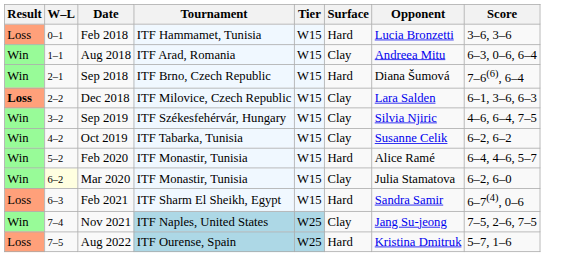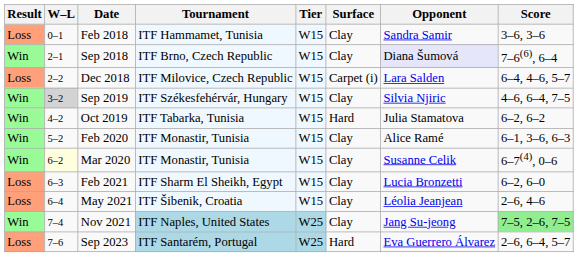 <table class="sortable wikitable">
 <tr>
 <th>Result</th>
 <th class="unsortable">W–L</th>
 <th>Date</th>
 <th>Tournament</th>
 <th>Tier</th>
 <th>Surface</th>
 <th>Opponent</th>
 <th class="unsortable">Score</th>
 </tr>
 <tr>
 <td style="background:#ffa07a;">Loss</td>
 <td><small>0–1</small></td>
 <td>Feb 2018</td>
 <td style="background:#f0f8ff;">ITF Hammamet, Tunisia</td>
 <td style="background:#f0f8ff;">W15</td>
-<td>Hard</td>
-<td> <a href='#'>Lucia Bronzetti</a></td>
+<td>Clay</td>
+<td> <a href='#'>Sandra Samir</a></td>
 <td>3–6, 3–6</td>
-</tr>
-<tr>
-<td bgcolor="98FB98">Win</td>
-<td><small>1–1</small></td>
-<td>Aug 2018</td>
-<td style="background:#f0f8ff;">ITF Arad, Romania</td>
-<td style="background:#f0f8ff;">W15</td>
-<td>Clay</td>
-<td> <a href='#'>Andreea Mitu</a></td>
-<td>6–3, 0–6, 6–4</td>
 </tr>
 <tr>
 <td bgcolor="98FB98">Win</td>
 <td><small>2–1</small></td>
 <td>Sep 2018</td>
 <td style="background:#f0f8ff;">ITF Brno, Czech Republic</td>
 <td style="background:#f0f8ff;">W15</td>
-<td>Hard</td>
-<td> Diana Šumová</td>
+<td>Clay</td>
+<td style="background: lavender;"> Diana Šumová</td>
 <td>7–6<sup>(6)</sup>, 6–4</td>
 </tr>
 <tr>
-<td style="background:#ffa07a;"><strong>Loss</strong></td>
+<td style="background:#ffa07a;">Loss</td>
 <td><small>2–2</small></td>
 <td>Dec 2018</td>
 <td style="background:#f0f8ff;">ITF Milovice, Czech Republic</td>
 <td style="background:#f0f8ff;">W15</td>
-<td>Clay</td>
+<td>Carpet (i)</td>
 <td> <a href='#'>Lara Salden</a></td>
-<td>6–1, 3–6, 6–3</td>
+<td>6–4, 4–6, 5–7</td>
 </tr>
 <tr>
 <td bgcolor="98FB98">Win</td>
-<td><small>3–2</small></td>
+<td style="background: lightgrey;"><small>3–2</small></td>
 <td>Sep 2019</td>
 <td style="background:#f0f8ff;">ITF Székesfehérvár, Hungary</td>
 <td style="background:#f0f8ff;">W15</td>
 <td>Clay</td>
 <td> <a href='#'>Silvia Njiric</a></td>
 <td>4–6, 6–4, 7–5</td>
 </tr>
 <tr>
 <td bgcolor="98FB98">Win</td>
 <td><small>4–2</small></td>
 <td>Oct 2019</td>
 <td style="background:#f0f8ff;">ITF Tabarka, Tunisia</td>
 <td style="background:#f0f8ff;">W15</td>
-<td>Clay</td>
-<td> <a href='#'>Susanne Celik</a></td>
+<td>Hard</td>
+<td> Julia Stamatova</td>
 <td>6–2, 6–2</td>
 </tr>
 <tr>
 <td bgcolor="98FB98">Win</td>
 <td><small>5–2</small></td>
 <td>Feb 2020</td>
 <td style="background:#f0f8ff;">ITF Monastir, Tunisia</td>
 <td style="background:#f0f8ff;">W15</td>
-<td>Hard</td>
+<td>Clay</td>
 <td> Alice Ramé</td>
-<td>6–4, 4–6, 5–7</td>
+<td>6–1, 3–6, 6–3</td>
 </tr>
 <tr>
 <td bgcolor="98FB98">Win</td>
 <td style="background: lightyellow;"><small>6–2</small></td>
 <td>Mar 2020</td>
 <td style="background:#f0f8ff;">ITF Monastir, Tunisia</td>
 <td style="background:#f0f8ff;">W15</td>
 <td>Clay</td>
-<td> Julia Stamatova</td>
-<td>6–2, 6–0</td>
+<td> <a href='#'>Susanne Celik</a></td>
+<td>6–7<sup>(4)</sup>, 0–6</td>
 </tr>
 <tr>
 <td style="background:#ffa07a;">Loss</td>
 <td><small>6–3</small></td>
 <td>Feb 2021</td>
 <td style="background:#f0f8ff;">ITF Sharm El Sheikh, Egypt</td>
 <td style="background:#f0f8ff;">W15</td>
-<td>Hard</td>
-<td> <a href='#'>Sandra Samir</a></td>
-<td>6–7<sup>(4)</sup>, 0–6</td>
+<td>Clay</td>
+<td> <a href='#'>Lucia Bronzetti</a></td>
+<td>6–2, 6–0</td>
+</tr>
+<tr>
+<td style="background:#ffa07a;">Loss</td>
+<td><small>6–4</small></td>
+<td>May 2021</td>
+<td style="background:#f0f8ff;">ITF Šibenik, Croatia</td>
+<td style="background:#f0f8ff;">W15</td>
+<td>Clay</td>
+<td> <a href='#'>Léolia Jeanjean</a></td>
+<td>2–6, 4–6</td>
 </tr>
 <tr>
 <td bgcolor="98FB98">Win</td>
 <td><small>7–4</small></td>
 <td>Nov 2021</td>
 <td style="background:lightblue;">ITF Naples, United States</td>
 <td style="background:lightblue;">W25</td>
 <td>Clay</td>
 <td> <a href='#'>Jang Su-jeong</a></td>
-<td>7–5, 2–6, 7–5</td>
+<td style="background: lightgreen;">7–5, 2–6, 7–5</td>
 </tr>
 <tr>
 <td style="background:#ffa07a;">Loss</td>
-<td><small>7–5</small></td>
-<td>Aug 2022</td>
-<td style="background:lightblue;">ITF Ourense, Spain</td>
+<td><small>7–6</small></td>
+<td>Sep 2023</td>
+<td style="background:lightblue;">ITF Santarém, Portugal</td>
 <td style="background:lightblue;">W25</td>
 <td>Hard</td>
-<td> <a href='#'>Kristina Dmitruk</a></td>
-<td>5–7, 1–6</td>
+<td> <a href='#'>Eva Guerrero Álvarez</a></td>
+<td>2–6, 6–4, 5–7</td>
 </tr>
 </table>
